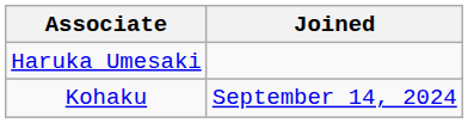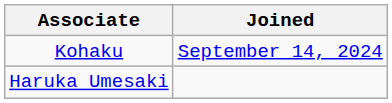 <table class="wikitable sortable" style="text-align:center;">
 <tr>
 <th>Associate</th>
 <th>Joined</th>
 </tr>
 <tr>
+<td><a href='#'>Kohaku</a></td>
+<td><a href='#'>September 14, 2024</a></td>
+</tr>
+<tr>
 <td><a href='#'>Haruka Umesaki</a></td>
 <td></td>
 </tr>
-<tr>
-<td><a href='#'>Kohaku</a></td>
-<td><a href='#'>September 14, 2024</a></td>
-</tr>
 </table>
